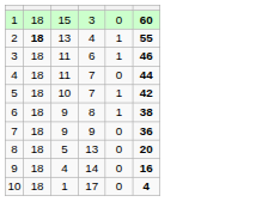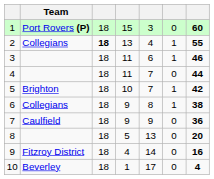 <table class="wikitable" style="text-align:center; margin-bottom:0">
 <tr>
 <th style="width:10px"></th>
+<th style="width:35%;">Team</th>
 <th style="width:30px;"></th>
 <th style="width:30px;"></th>
 <th style="width:30px;"></th>
 <th style="width:30px;"></th>
 <th style="width:30px;"></th>
 </tr>
 <tr style="background:#ccffcc;">
 <td>1</td>
+<td style="text-align:left;"><a href='#'>Port Rovers</a> <strong>(P)</strong></td>
 <td>18</td>
 <td>15</td>
 <td>3</td>
 <td>0</td>
 <td><strong>60</strong></td>
 </tr>
 <tr>
 <td>2</td>
+<td style="text-align:left;"><a href='#'>Collegians</a></td>
 <td><strong>18</strong></td>
 <td>13</td>
 <td>4</td>
 <td>1</td>
 <td><strong>55</strong></td>
 </tr>
 <tr>
 <td>3</td>
+<td style="text-align:left;"></td>
 <td>18</td>
 <td>11</td>
 <td>6</td>
 <td>1</td>
 <td><strong>46</strong></td>
 </tr>
 <tr>
 <td>4</td>
+<td style="text-align:left;"></td>
 <td>18</td>
 <td>11</td>
 <td>7</td>
 <td>0</td>
 <td><strong>44</strong></td>
 </tr>
 <tr>
 <td>5</td>
+<td style="text-align:left;"><a href='#'>Brighton</a></td>
 <td>18</td>
 <td>10</td>
 <td>7</td>
 <td>1</td>
 <td><strong>42</strong></td>
 </tr>
 <tr>
 <td>6</td>
+<td style="text-align:left;"><a href='#'>Collegians</a></td>
 <td>18</td>
 <td>9</td>
 <td>8</td>
 <td>1</td>
 <td><strong>38</strong></td>
 </tr>
 <tr>
 <td>7</td>
+<td style="text-align:left;"><a href='#'>Caulfield</a></td>
 <td>18</td>
 <td>9</td>
 <td>9</td>
 <td>0</td>
 <td><strong>36</strong></td>
 </tr>
 <tr>
 <td>8</td>
+<td style="text-align:left;"></td>
 <td>18</td>
 <td>5</td>
 <td>13</td>
 <td>0</td>
 <td><strong>20</strong></td>
 </tr>
 <tr>
 <td>9</td>
+<td style="text-align:left;"><a href='#'>Fitzroy District</a></td>
 <td>18</td>
 <td>4</td>
 <td>14</td>
 <td>0</td>
 <td><strong>16</strong></td>
 </tr>
 <tr>
 <td>10</td>
+<td style="text-align:left;"><a href='#'>Beverley</a></td>
 <td>18</td>
 <td>1</td>
 <td>17</td>
 <td>0</td>
 <td><strong>4</strong></td>
 </tr>
 </table>
